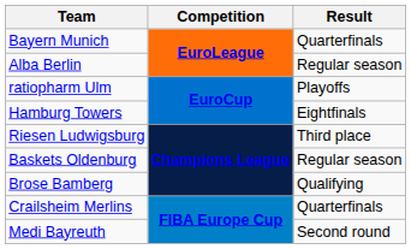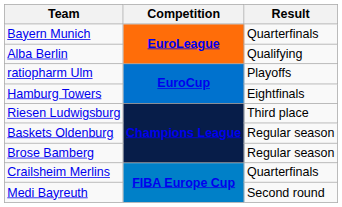 <table class="wikitable sortable">
 <tr>
 <th>Team</th>
 <th>Competition</th>
 <th>Result</th>
 </tr>
 <tr>
 <td><a href='#'>Bayern Munich</a></td>
 <td rowspan="2" style="background:#ff6d09;color:#ffffff;text-align:center"><strong><a href='#'><span>EuroLeague</span></a></strong></td>
 <td>Quarterfinals</td>
 </tr>
 <tr>
 <td><a href='#'>Alba Berlin</a></td>
-<td>Regular season</td>
+<td>Qualifying</td>
 </tr>
 <tr>
 <td><a href='#'>ratiopharm Ulm</a></td>
 <td rowspan="2" style="background-color:#0072CE;color:white;text-align:center"><strong><a href='#'><span>EuroCup</span></a></strong></td>
 <td>Playoffs</td>
 </tr>
 <tr>
 <td><a href='#'>Hamburg Towers</a></td>
 <td>Eightfinals</td>
 </tr>
 <tr>
 <td><a href='#'>Riesen Ludwigsburg</a></td>
 <td rowspan="3" style="background-color:#071D49;color:#D0D3D4;text-align:center"><strong><a href='#'><span>Champions League</span></a></strong></td>
 <td>Third place</td>
 </tr>
 <tr>
 <td><a href='#'>Baskets Oldenburg</a></td>
 <td>Regular season</td>
 </tr>
 <tr>
 <td><a href='#'>Brose Bamberg</a></td>
-<td>Qualifying</td>
+<td>Regular season</td>
 </tr>
 <tr>
 <td><a href='#'>Crailsheim Merlins</a></td>
 <td rowspan="2" style="background-color:#0080C8;color:#D0D3D4;text-align:center"><strong><a href='#'><span>FIBA Europe Cup</span></a></strong></td>
 <td>Quarterfinals</td>
 </tr>
 <tr>
 <td><a href='#'>Medi Bayreuth</a></td>
 <td>Second round</td>
 </tr>
 </table>
